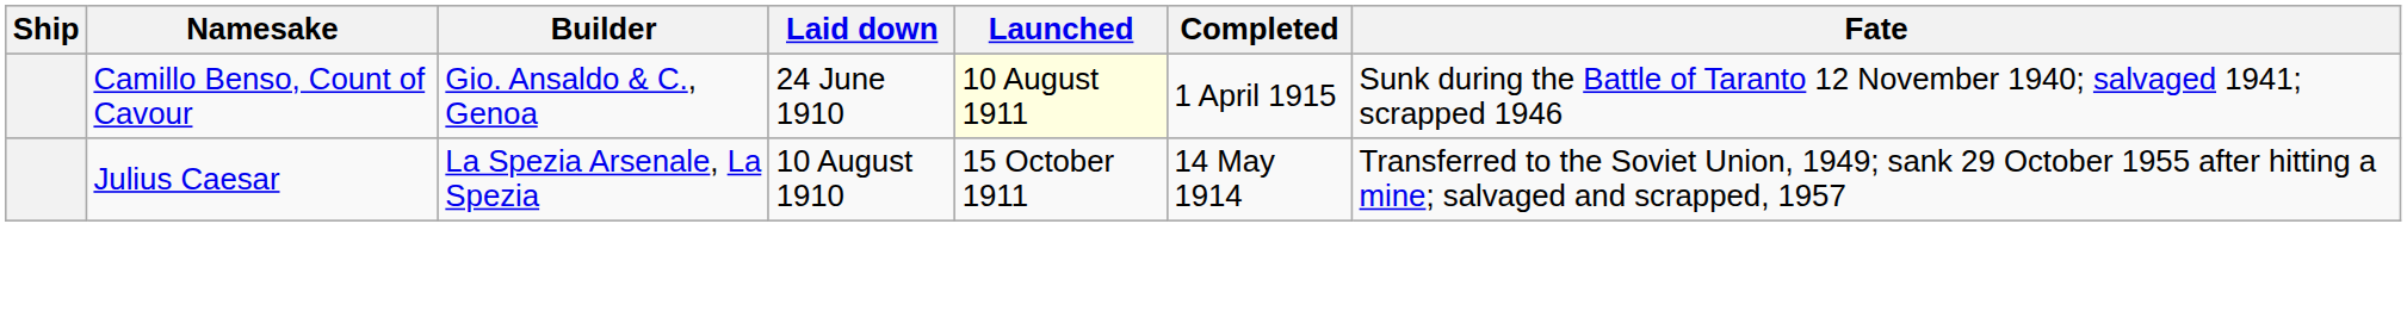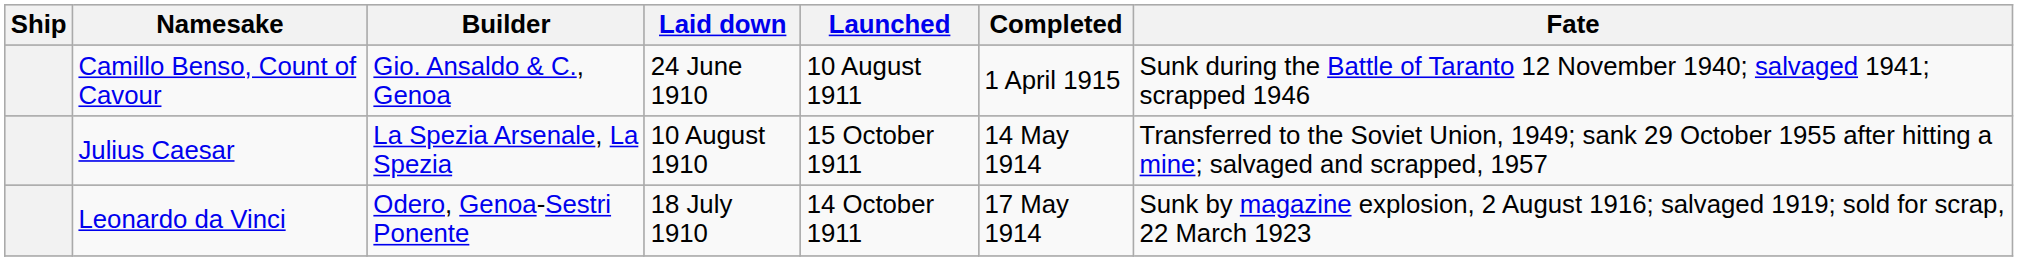 <table class="wikitable plainrowheaders">
 <tr>
 <th scope="col">Ship</th>
 <th scope="col">Namesake</th>
 <th scope="col">Builder</th>
 <th scope="col"><a href='#'>Laid down</a></th>
 <th scope="col"><a href='#'>Launched</a></th>
 <th scope="col">Completed </th>
 <th scope="col">Fate </th>
 </tr>
 <tr>
 <th scope="row"></th>
 <td><a href='#'>Camillo Benso, Count of Cavour</a></td>
 <td><a href='#'>Gio. Ansaldo & C.</a>, <a href='#'>Genoa</a></td>
 <td>24 June 1910</td>
-<td style="background: lightyellow;">10 August 1911</td>
+<td>10 August 1911</td>
 <td>1 April 1915</td>
 <td>Sunk during the <a href='#'>Battle of Taranto</a> 12 November 1940; <a href='#'>salvaged</a> 1941; scrapped 1946</td>
 </tr>
 <tr>
 <th scope="row"></th>
 <td><a href='#'>Julius Caesar</a></td>
 <td><a href='#'>La Spezia Arsenale</a>, <a href='#'>La Spezia</a></td>
 <td>10 August 1910</td>
 <td>15 October 1911</td>
 <td>14 May 1914</td>
 <td>Transferred to the Soviet Union, 1949; sank 29 October 1955 after hitting a <a href='#'>mine</a>; salvaged and scrapped, 1957</td>
 </tr>
+<tr>
+<th scope="row"></th>
+<td><a href='#'>Leonardo da Vinci</a></td>
+<td><a href='#'>Odero</a>, <a href='#'>Genoa</a>-<a href='#'>Sestri Ponente</a></td>
+<td>18 July 1910</td>
+<td>14 October 1911</td>
+<td>17 May 1914</td>
+<td>Sunk by <a href='#'>magazine</a> explosion, 2 August 1916; salvaged 1919; sold for scrap, 22 March 1923 </td>
+</tr>
 </table>
